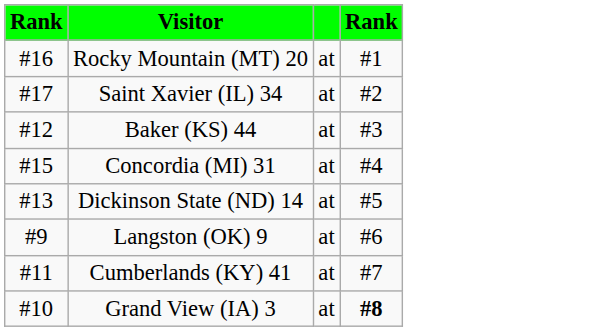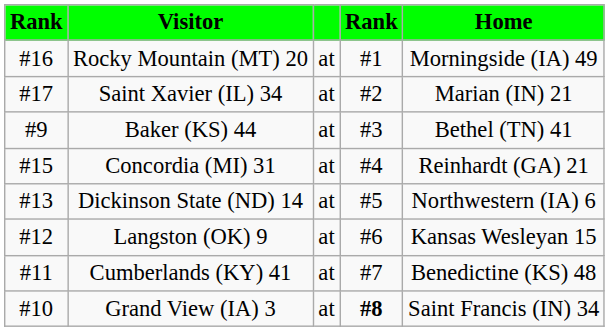 <table class="wikitable sortable" style="text-align:center;">
 <tr>
 <th style="background:#00ff00; color:black;">Rank</th>
 <th style="background:#00ff00; color:black;">Visitor</th>
 <th style="background:#00ff00; color:black;"></th>
 <th style="background:#00ff00; color:black;">Rank</th>
+<th style="background:#00ff00; color:black;">Home</th>
 </tr>
 <tr style="text-align:center;">
 <td>#16</td>
 <td>Rocky Mountain (MT) 20</td>
 <td>at</td>
 <td>#1</td>
+<td>Morningside (IA) 49</td>
 </tr>
 <tr style="text-align:center;">
 <td>#17</td>
 <td>Saint Xavier (IL) 34</td>
 <td>at</td>
 <td>#2</td>
+<td>Marian (IN) 21</td>
 </tr>
 <tr style="text-align:center;">
-<td>#12</td>
+<td>#9</td>
 <td>Baker (KS) 44</td>
 <td>at</td>
 <td>#3</td>
+<td>Bethel (TN) 41</td>
 </tr>
 <tr style="text-align:center;">
 <td>#15</td>
 <td>Concordia (MI) 31</td>
 <td>at</td>
 <td>#4</td>
+<td>Reinhardt (GA) 21</td>
 </tr>
 <tr style="text-align:center;">
 <td>#13</td>
 <td>Dickinson State (ND) 14</td>
 <td>at</td>
 <td>#5</td>
+<td>Northwestern (IA) 6</td>
 </tr>
 <tr style="text-align:center;">
-<td>#9</td>
+<td>#12</td>
 <td>Langston (OK) 9</td>
 <td>at</td>
 <td>#6</td>
+<td>Kansas Wesleyan 15</td>
 </tr>
 <tr style="text-align:center;">
 <td>#11</td>
 <td>Cumberlands (KY) 41</td>
 <td>at</td>
 <td>#7</td>
+<td>Benedictine (KS) 48</td>
 </tr>
 <tr style="text-align:center;">
 <td>#10</td>
 <td>Grand View (IA) 3</td>
 <td>at</td>
 <td><strong>#8</strong></td>
+<td>Saint Francis (IN) 34</td>
 </tr>
 </table>
